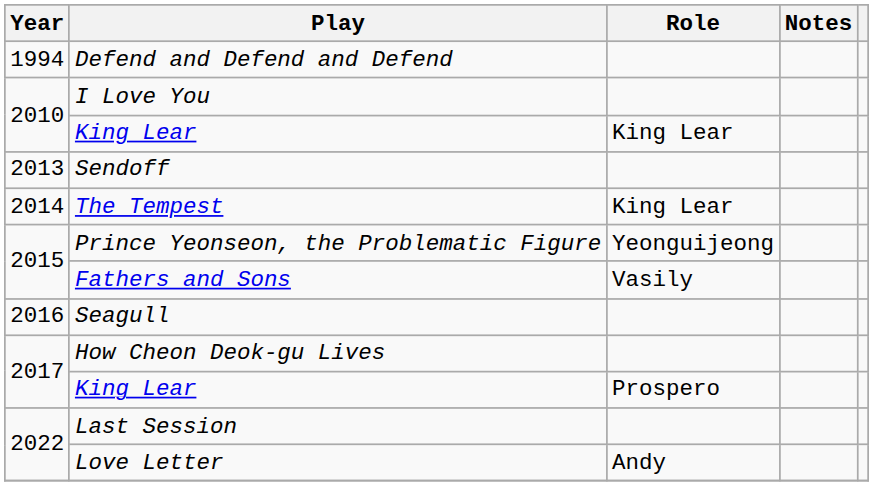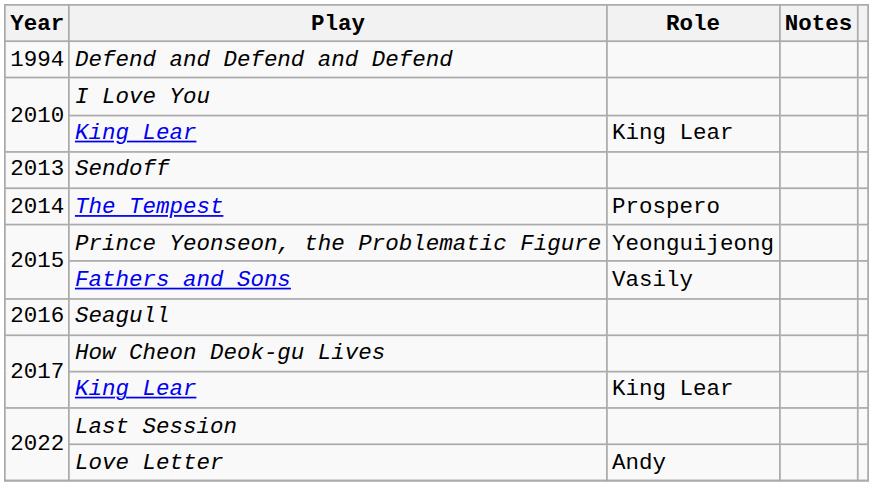 <table class="wikitable sortable">
 <tr>
 <th>Year</th>
 <th>Play</th>
 <th>Role</th>
 <th>Notes</th>
 <th></th>
 </tr>
 <tr>
 <td>1994</td>
 <td><em>Defend and Defend and Defend</em></td>
 <td></td>
 <td></td>
 <td></td>
 </tr>
 <tr>
 <td rowspan="2">2010</td>
 <td><em>I Love You</em></td>
 <td></td>
 <td></td>
 <td></td>
 </tr>
 <tr>
 <td><em><a href='#'>King Lear</a></em></td>
 <td>King Lear</td>
 <td></td>
 <td></td>
 </tr>
 <tr>
 <td>2013</td>
 <td><em>Sendoff</em></td>
 <td></td>
 <td></td>
 <td></td>
 </tr>
 <tr>
 <td>2014</td>
 <td><em><a href='#'>The Tempest</a></em></td>
-<td>King Lear</td>
+<td>Prospero</td>
 <td></td>
 <td></td>
 </tr>
 <tr>
 <td rowspan="2">2015</td>
 <td><em>Prince Yeonseon, the Problematic Figure</em></td>
 <td>Yeonguijeong</td>
 <td></td>
 <td></td>
 </tr>
 <tr>
 <td><a href='#'><em>Fathers and Sons</em></a></td>
 <td>Vasily</td>
 <td></td>
 <td></td>
 </tr>
 <tr>
 <td>2016</td>
 <td><em>Seagull</em></td>
 <td></td>
 <td></td>
 <td></td>
 </tr>
 <tr>
 <td rowspan="2">2017</td>
 <td><em>How Cheon Deok-gu Lives</em></td>
 <td></td>
 <td></td>
 <td></td>
 </tr>
 <tr>
 <td><em><a href='#'>King Lear</a></em></td>
-<td>Prospero</td>
+<td>King Lear</td>
 <td></td>
 <td></td>
 </tr>
 <tr>
 <td rowspan=2>2022</td>
 <td><em>Last Session</em></td>
 <td></td>
 <td></td>
 <td></td>
 </tr>
 <tr>
 <td><em>Love Letter</em></td>
 <td>Andy</td>
 <td></td>
 <td></td>
 </tr>
 <tr>
 </tr>
 </table>
